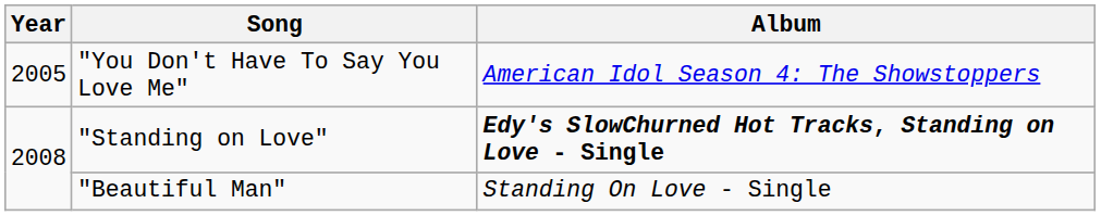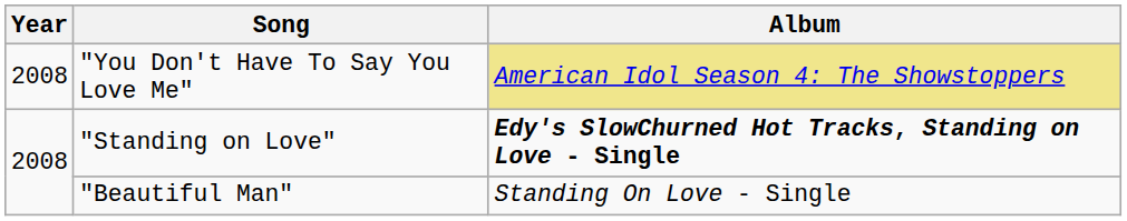 <table class="wikitable">
 <tr>
 <th>Year</th>
 <th>Song</th>
 <th>Album</th>
 </tr>
 <tr>
-<td>2005</td>
+<td>2008</td>
 <td>"You Don't Have To Say You Love Me"</td>
-<td><em><a href='#'>American Idol Season 4: The Showstoppers</a></em></td>
+<td style="background: khaki;"><em><a href='#'>American Idol Season 4: The Showstoppers</a></em></td>
 </tr>
 <tr>
 <td rowspan="2">2008</td>
 <td>"Standing on Love"</td>
 <td><strong><em>Edy's SlowChurned Hot Tracks</em>, <em>Standing on Love</em> - Single</strong></td>
 </tr>
 <tr>
 <td>"Beautiful Man"</td>
 <td><em>Standing On Love</em> - Single</td>
 </tr>
 </table>
